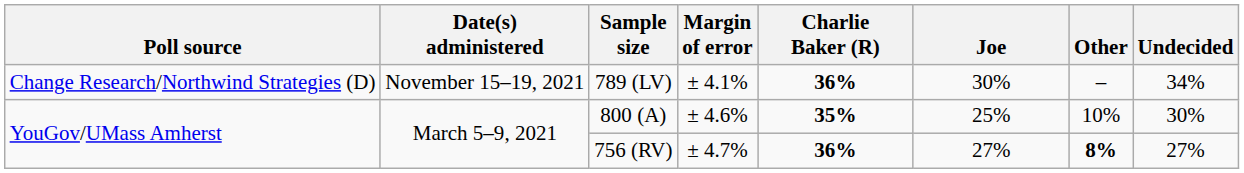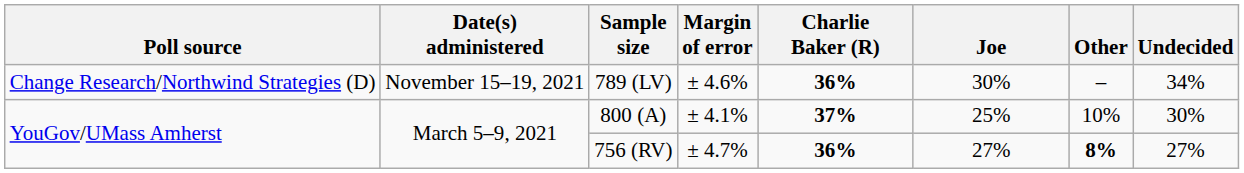 <table class="wikitable" style="font-size:90%;text-align:center;">
 <tr valign=bottom>
 <th>Poll source</th>
 <th>Date(s)<br>administered</th>
 <th>Sample<br>size</th>
 <th>Margin<br>of error</th>
 <th style="width:100px;">Charlie<br>Baker (R)</th>
 <th style="width:100px;">Joe<br></th>
 <th>Other</th>
 <th>Undecided</th>
 </tr>
 <tr>
 <td style="text-align:left;"><a href='#'>Change Research</a>/<a href='#'>Northwind Strategies</a> (D)</td>
 <td>November 15–19, 2021</td>
 <td>789 (LV)</td>
-<td>± 4.1%</td>
+<td>± 4.6%</td>
 <td><strong>36%</strong></td>
 <td>30%</td>
 <td>–</td>
 <td>34%</td>
 </tr>
 <tr>
 <td style="text-align:left;" rowspan="2"><a href='#'>YouGov</a>/<a href='#'>UMass Amherst</a></td>
 <td rowspan="2">March 5–9, 2021</td>
 <td>800 (A)</td>
-<td>± 4.6%</td>
-<td><strong>35%</strong></td>
+<td>± 4.1%</td>
+<td><strong>37%</strong></td>
 <td>25%</td>
 <td>10%</td>
 <td>30%</td>
 </tr>
 <tr>
 <td>756 (RV)</td>
 <td>± 4.7%</td>
 <td><strong>36%</strong></td>
 <td>27%</td>
 <td><strong>8%</strong></td>
 <td>27%</td>
 </tr>
 </table>
